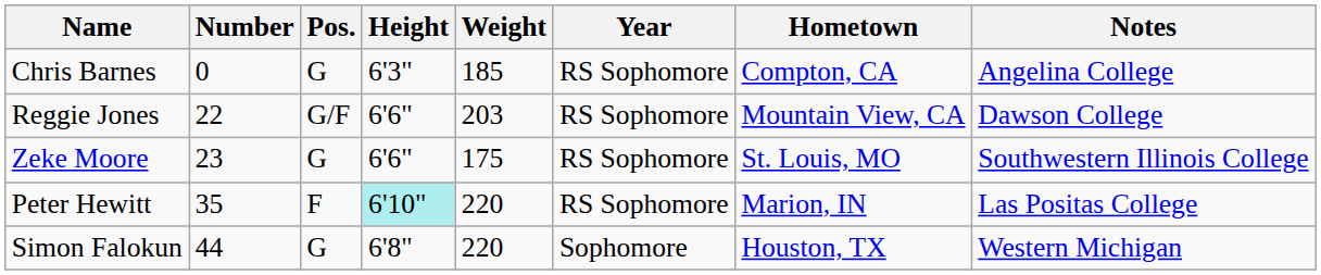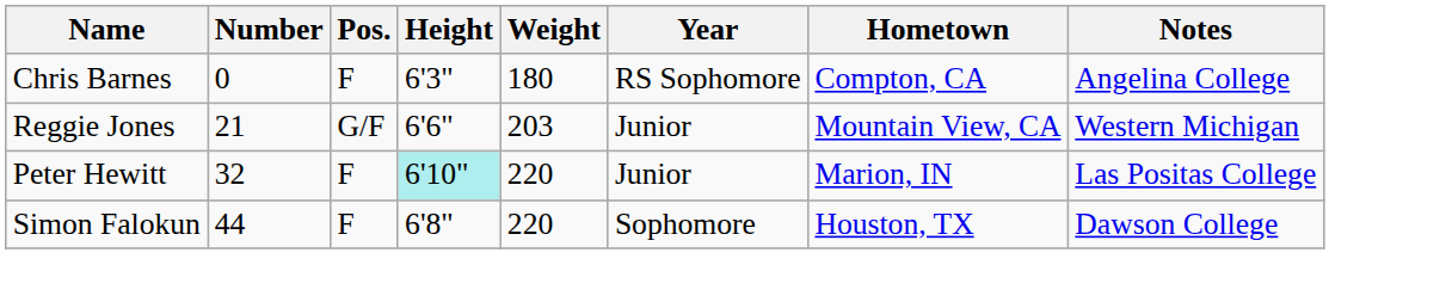 <table class="wikitable sortable" border="1">
 <tr>
 <th>Name</th>
 <th>Number</th>
 <th>Pos.</th>
 <th>Height</th>
 <th>Weight</th>
 <th>Year</th>
 <th>Hometown</th>
 <th class="unsortable">Notes</th>
 </tr>
 <tr>
 <td>Chris Barnes</td>
 <td>0</td>
-<td>G</td>
+<td>F</td>
 <td>6'3"</td>
-<td>185</td>
+<td>180</td>
 <td>RS Sophomore</td>
 <td><a href='#'>Compton, CA</a></td>
 <td><a href='#'>Angelina College</a></td>
 </tr>
 <tr>
 <td>Reggie Jones</td>
-<td>22</td>
+<td>21</td>
 <td>G/F</td>
 <td>6'6"</td>
 <td>203</td>
-<td>RS Sophomore</td>
+<td>Junior</td>
 <td><a href='#'>Mountain View, CA</a></td>
-<td><a href='#'>Dawson College</a></td>
-</tr>
-<tr>
-<td><a href='#'>Zeke Moore</a></td>
-<td>23</td>
-<td>G</td>
-<td>6'6"</td>
-<td>175</td>
-<td>RS Sophomore</td>
-<td><a href='#'>St. Louis, MO</a></td>
-<td><a href='#'>Southwestern Illinois College</a></td>
+<td><a href='#'>Western Michigan</a></td>
 </tr>
 <tr>
 <td>Peter Hewitt</td>
-<td>35</td>
+<td>32</td>
 <td>F</td>
 <td style="background: paleturquoise;">6'10"</td>
 <td>220</td>
-<td>RS Sophomore</td>
+<td>Junior</td>
 <td><a href='#'>Marion, IN</a></td>
 <td><a href='#'>Las Positas College</a></td>
 </tr>
 <tr>
 <td>Simon Falokun</td>
 <td>44</td>
-<td>G</td>
+<td>F</td>
 <td>6'8"</td>
 <td>220</td>
 <td>Sophomore</td>
 <td><a href='#'>Houston, TX</a></td>
-<td><a href='#'>Western Michigan</a></td>
+<td><a href='#'>Dawson College</a></td>
 </tr>
 </table>
